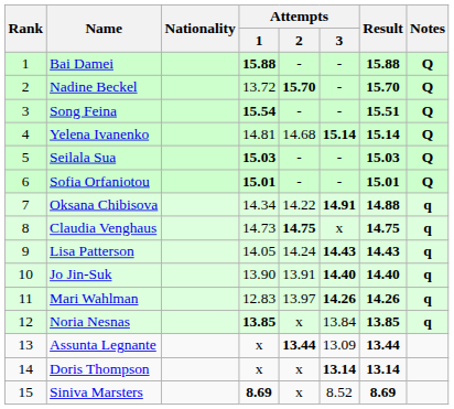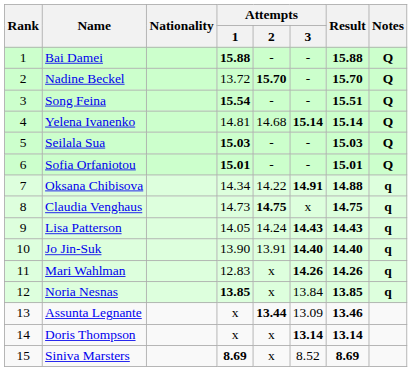 <table class="wikitable sortable" style="text-align:center">
 <tr>
 <th rowspan=2>Rank</th>
 <th rowspan=2>Name</th>
 <th rowspan=2>Nationality</th>
 <th colspan=3>Attempts</th>
 <th rowspan=2>Result</th>
 <th rowspan=2>Notes</th>
 </tr>
 <tr>
 <th>1</th>
 <th>2</th>
 <th>3</th>
 </tr>
 <tr bgcolor=ccffcc>
 <td>1</td>
 <td align=left><a href='#'>Bai Damei</a></td>
 <td align=left></td>
 <td><strong>15.88</strong></td>
 <td>-</td>
 <td>-</td>
 <td><strong>15.88</strong></td>
 <td><strong>Q</strong></td>
 </tr>
 <tr bgcolor=ccffcc>
 <td>2</td>
 <td align=left><a href='#'>Nadine Beckel</a></td>
 <td align=left></td>
 <td>13.72</td>
 <td><strong>15.70</strong></td>
 <td>-</td>
 <td><strong>15.70</strong></td>
 <td><strong>Q</strong></td>
 </tr>
 <tr bgcolor=ccffcc>
 <td>3</td>
 <td align=left><a href='#'>Song Feina</a></td>
 <td align=left></td>
 <td><strong>15.54</strong></td>
 <td>-</td>
 <td>-</td>
 <td><strong>15.51</strong></td>
 <td><strong>Q</strong></td>
 </tr>
 <tr bgcolor=ccffcc>
 <td>4</td>
 <td align=left><a href='#'>Yelena Ivanenko</a></td>
 <td align=left></td>
 <td>14.81</td>
 <td>14.68</td>
 <td><strong>15.14</strong></td>
 <td><strong>15.14</strong></td>
 <td><strong>Q</strong></td>
 </tr>
 <tr bgcolor=ccffcc>
 <td>5</td>
 <td align=left><a href='#'>Seilala Sua</a></td>
 <td align=left></td>
 <td><strong>15.03</strong></td>
 <td>-</td>
 <td>-</td>
 <td><strong>15.03</strong></td>
 <td><strong>Q</strong></td>
 </tr>
 <tr bgcolor=ccffcc>
 <td>6</td>
 <td align=left><a href='#'>Sofia Orfaniotou</a></td>
 <td align=left></td>
 <td><strong>15.01</strong></td>
 <td>-</td>
 <td>-</td>
 <td><strong>15.01</strong></td>
 <td><strong>Q</strong></td>
 </tr>
 <tr bgcolor=ddffdd>
 <td>7</td>
 <td align=left><a href='#'>Oksana Chibisova</a></td>
 <td align=left></td>
 <td>14.34</td>
 <td>14.22</td>
 <td><strong>14.91</strong></td>
 <td><strong>14.88</strong></td>
 <td><strong>q</strong></td>
 </tr>
 <tr bgcolor=ddffdd>
 <td>8</td>
 <td align=left><a href='#'>Claudia Venghaus</a></td>
 <td align=left></td>
 <td>14.73</td>
 <td><strong>14.75</strong></td>
 <td>x</td>
 <td><strong>14.75</strong></td>
 <td><strong>q</strong></td>
 </tr>
 <tr bgcolor=ddffdd>
 <td>9</td>
 <td align=left><a href='#'>Lisa Patterson</a></td>
 <td align=left></td>
 <td>14.05</td>
 <td>14.24</td>
 <td><strong>14.43</strong></td>
 <td><strong>14.43</strong></td>
 <td><strong>q</strong></td>
 </tr>
 <tr bgcolor=ddffdd>
 <td>10</td>
 <td align=left><a href='#'>Jo Jin-Suk</a></td>
 <td align=left></td>
 <td>13.90</td>
 <td>13.91</td>
 <td><strong>14.40</strong></td>
 <td><strong>14.40</strong></td>
 <td><strong>q</strong></td>
 </tr>
 <tr bgcolor=ddffdd>
 <td>11</td>
 <td align=left><a href='#'>Mari Wahlman</a></td>
 <td align=left></td>
 <td>12.83</td>
-<td>13.97</td>
+<td>x</td>
 <td><strong>14.26</strong></td>
 <td><strong>14.26</strong></td>
 <td><strong>q</strong></td>
 </tr>
 <tr bgcolor=ddffdd>
 <td>12</td>
 <td align=left><a href='#'>Noria Nesnas</a></td>
 <td align=left></td>
 <td><strong>13.85</strong></td>
 <td>x</td>
 <td>13.84</td>
 <td><strong>13.85</strong></td>
 <td><strong>q</strong></td>
 </tr>
 <tr>
 <td>13</td>
 <td align=left><a href='#'>Assunta Legnante</a></td>
 <td align=left></td>
 <td>x</td>
 <td><strong>13.44</strong></td>
 <td>13.09</td>
-<td><strong>13.44</strong></td>
+<td><strong>13.46</strong></td>
 <td></td>
 </tr>
 <tr>
 <td>14</td>
 <td align=left><a href='#'>Doris Thompson</a></td>
 <td align=left></td>
 <td>x</td>
 <td>x</td>
 <td><strong>13.14</strong></td>
 <td><strong>13.14</strong></td>
 <td></td>
 </tr>
 <tr>
 <td>15</td>
 <td align=left><a href='#'>Siniva Marsters</a></td>
 <td align=left></td>
 <td><strong>8.69</strong></td>
 <td>x</td>
 <td>8.52</td>
 <td><strong>8.69</strong></td>
 <td></td>
 </tr>
 </table>
